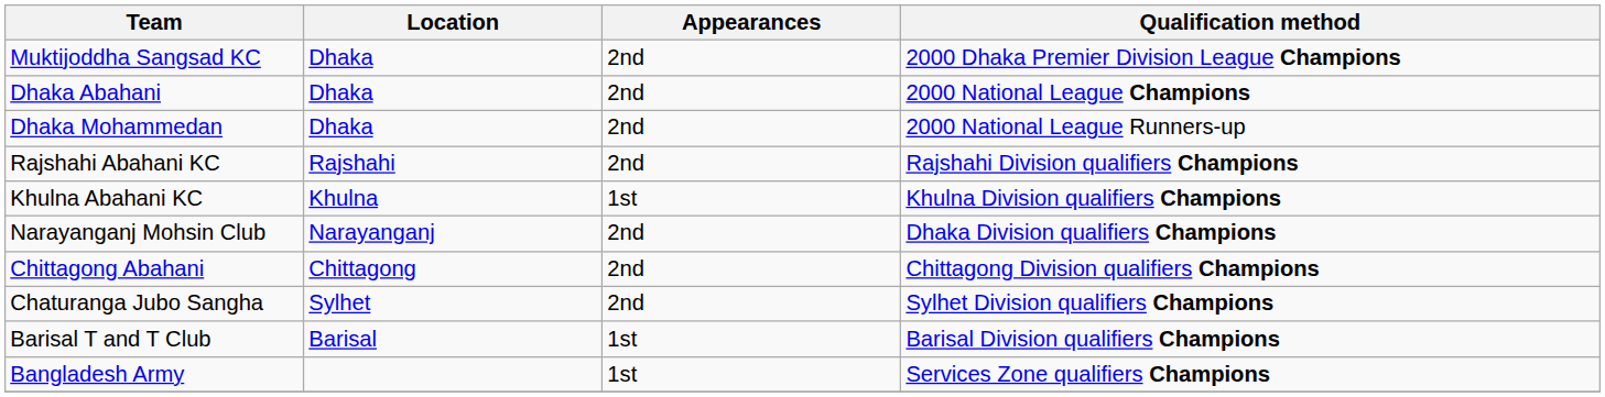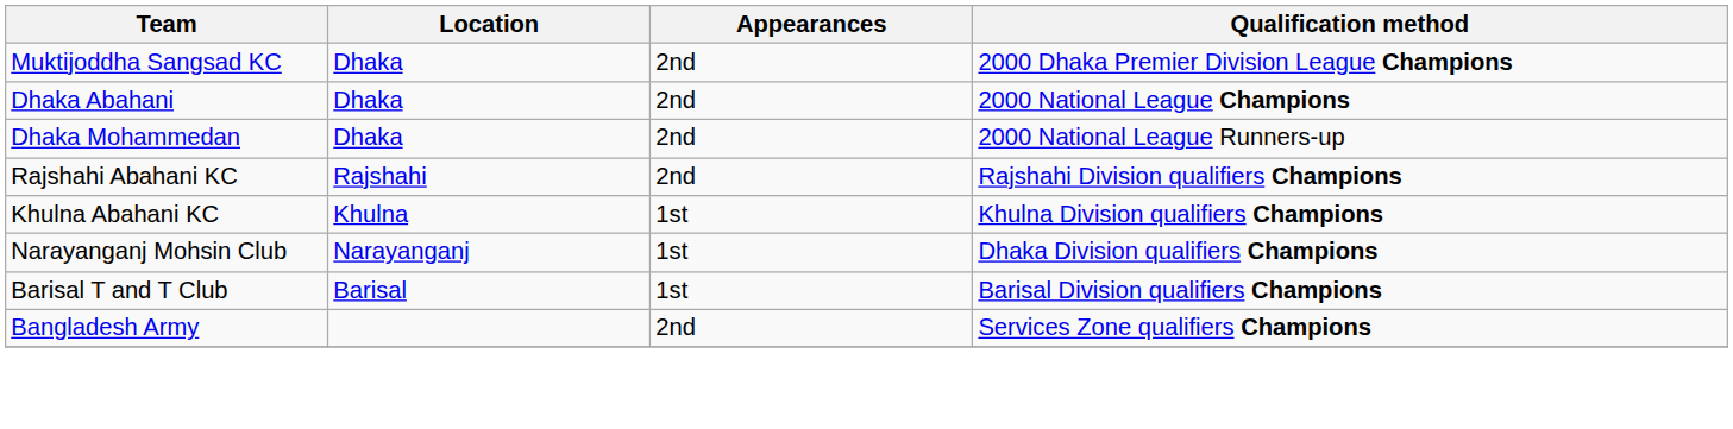 <table class="wikitable">
 <tr>
 <th style="width:16.67%;">Team</th>
 <th style="width:16.67%;">Location</th>
 <th style="width:16.67%;">Appearances</th>
 <th width=39%>Qualification method</th>
 </tr>
 <tr>
 <td><a href='#'>Muktijoddha Sangsad KC</a></td>
 <td><a href='#'>Dhaka</a></td>
 <td>2nd</td>
 <td><a href='#'>2000 Dhaka Premier Division League</a> <strong>Champions</strong></td>
 </tr>
 <tr>
 <td><a href='#'>Dhaka Abahani</a></td>
 <td><a href='#'>Dhaka</a></td>
 <td>2nd</td>
 <td><a href='#'>2000 National League</a> <strong>Champions</strong></td>
 </tr>
 <tr>
 <td><a href='#'>Dhaka Mohammedan</a></td>
 <td><a href='#'>Dhaka</a></td>
 <td>2nd</td>
 <td><a href='#'>2000 National League</a> Runners-up</td>
 </tr>
 <tr>
 <td>Rajshahi Abahani KC</td>
 <td><a href='#'>Rajshahi</a></td>
 <td>2nd</td>
 <td><a href='#'>Rajshahi Division qualifiers</a> <strong>Champions</strong></td>
 </tr>
 <tr>
 <td>Khulna Abahani KC</td>
 <td><a href='#'>Khulna</a></td>
 <td>1st</td>
 <td><a href='#'>Khulna Division qualifiers</a> <strong>Champions</strong></td>
 </tr>
 <tr>
 <td>Narayanganj Mohsin Club</td>
 <td><a href='#'>Narayanganj</a></td>
-<td>2nd</td>
+<td>1st</td>
 <td><a href='#'>Dhaka Division qualifiers</a> <strong>Champions</strong></td>
-</tr>
-<tr>
-<td><a href='#'>Chittagong Abahani</a></td>
-<td><a href='#'>Chittagong</a></td>
-<td>2nd</td>
-<td><a href='#'>Chittagong Division qualifiers</a> <strong>Champions</strong></td>
-</tr>
-<tr>
-<td>Chaturanga Jubo Sangha</td>
-<td><a href='#'>Sylhet</a></td>
-<td>2nd</td>
-<td><a href='#'>Sylhet Division qualifiers</a> <strong>Champions</strong></td>
 </tr>
 <tr>
 <td>Barisal T and T Club</td>
 <td><a href='#'>Barisal</a></td>
 <td>1st</td>
 <td><a href='#'>Barisal Division qualifiers</a> <strong>Champions</strong></td>
 </tr>
 <tr>
 <td><a href='#'>Bangladesh Army</a></td>
 <td></td>
-<td>1st</td>
+<td>2nd</td>
 <td><a href='#'>Services Zone qualifiers</a> <strong>Champions</strong></td>
 </tr>
 <tr>
 </tr>
 </table>
